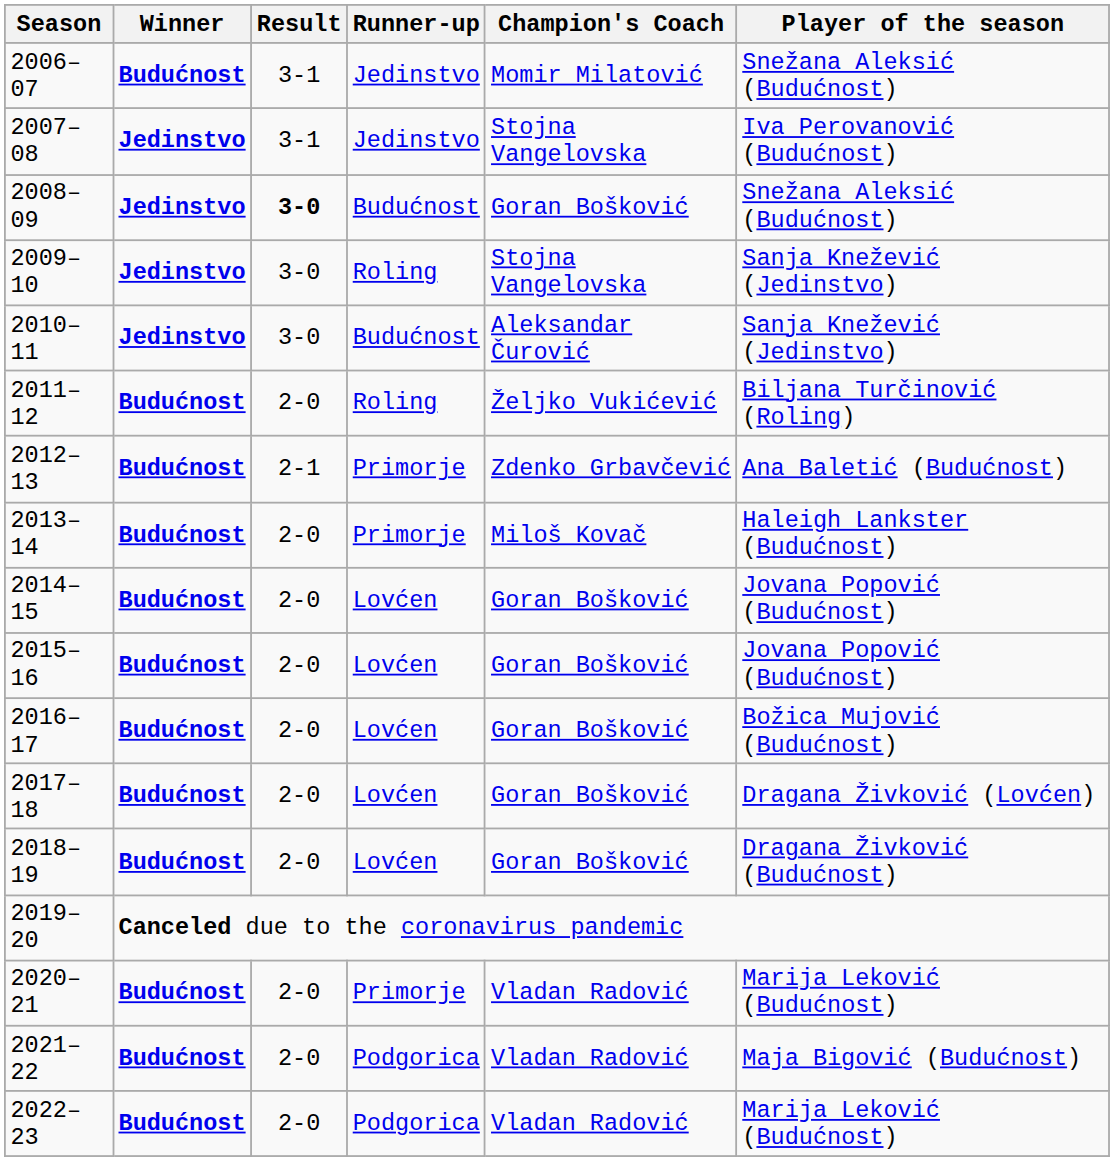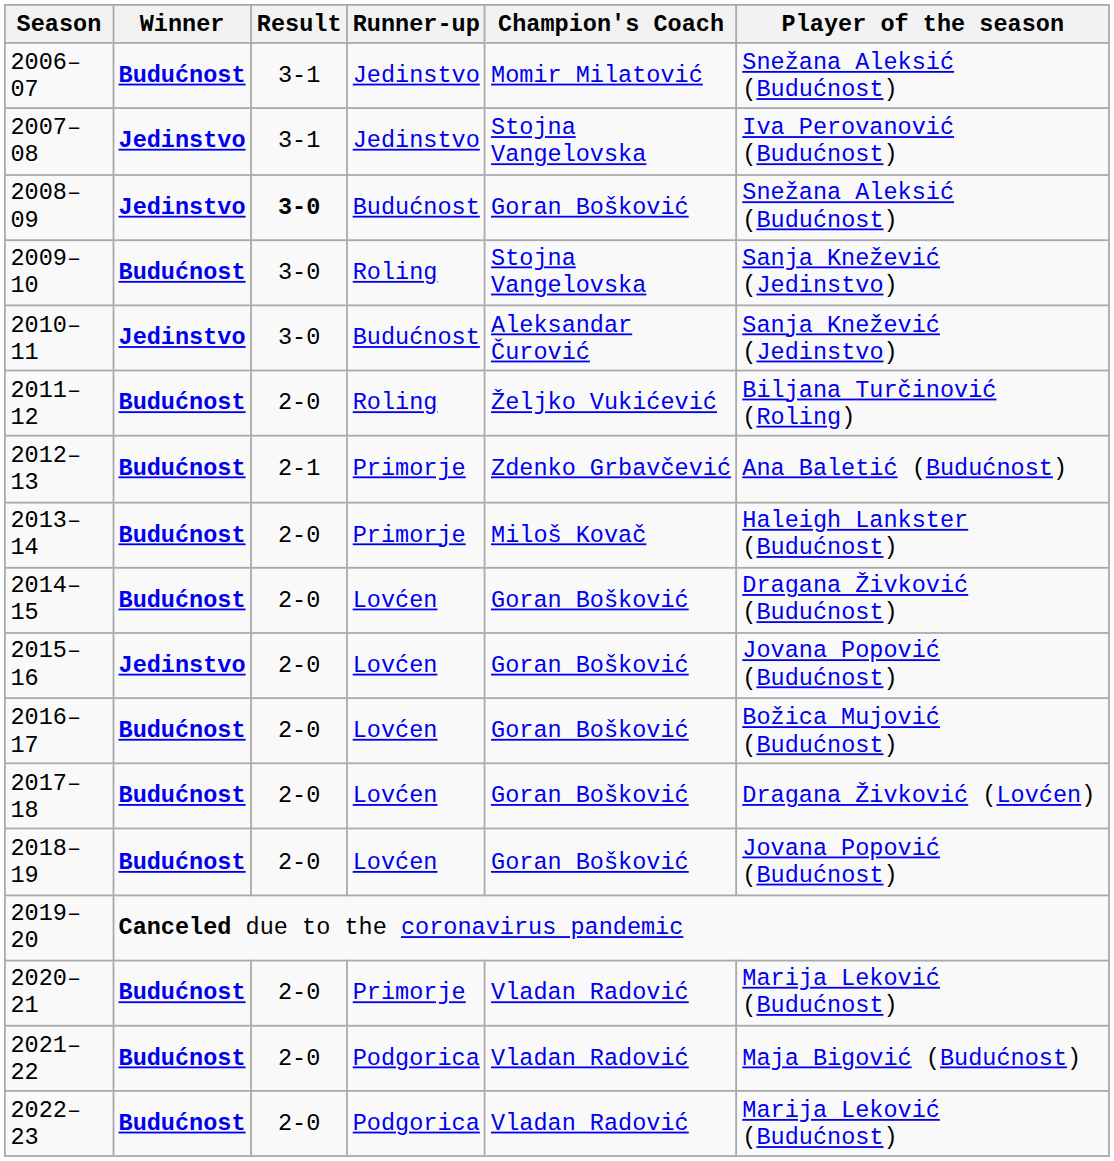 <table class="wikitable">
 <tr>
 <th>Season</th>
 <th>Winner</th>
 <th>Result</th>
 <th>Runner-up</th>
 <th>Champion's Coach</th>
 <th>Player of the season</th>
 </tr>
 <tr>
 <td>2006–07</td>
 <td><strong><a href='#'>Budućnost</a></strong></td>
 <td align="center">3-1</td>
 <td><a href='#'>Jedinstvo</a></td>
 <td> <a href='#'>Momir Milatović</a></td>
 <td> <a href='#'>Snežana Aleksić</a> (<a href='#'>Budućnost</a>)</td>
 </tr>
 <tr>
 <td>2007–08</td>
 <td><strong><a href='#'>Jedinstvo</a></strong></td>
 <td align="center">3-1</td>
 <td><a href='#'>Jedinstvo</a></td>
 <td> <a href='#'>Stojna Vangelovska</a></td>
 <td> <a href='#'>Iva Perovanović</a> (<a href='#'>Budućnost</a>)</td>
 </tr>
 <tr>
 <td>2008–09</td>
 <td><strong><a href='#'>Jedinstvo</a></strong></td>
 <td align="center"><strong>3-0</strong></td>
 <td><a href='#'>Budućnost</a></td>
 <td> <a href='#'>Goran Bošković</a></td>
 <td> <a href='#'>Snežana Aleksić</a> (<a href='#'>Budućnost</a>)</td>
 </tr>
 <tr>
 <td>2009–10</td>
-<td><strong><a href='#'>Jedinstvo</a></strong></td>
+<td><strong><a href='#'>Budućnost</a></strong></td>
 <td align="center">3-0</td>
 <td><a href='#'>Roling</a></td>
 <td> <a href='#'>Stojna Vangelovska</a></td>
 <td> <a href='#'>Sanja Knežević</a> (<a href='#'>Jedinstvo</a>)</td>
 </tr>
 <tr>
 <td>2010–11</td>
 <td><strong><a href='#'>Jedinstvo</a></strong></td>
 <td align="center">3-0</td>
 <td><a href='#'>Budućnost</a></td>
 <td> <a href='#'>Aleksandar Čurović</a></td>
 <td> <a href='#'>Sanja Knežević</a> (<a href='#'>Jedinstvo</a>)</td>
 </tr>
 <tr>
 <td>2011–12</td>
 <td><strong><a href='#'>Budućnost</a></strong></td>
 <td align="center">2-0</td>
 <td><a href='#'>Roling</a></td>
 <td> <a href='#'>Željko Vukićević</a></td>
 <td> <a href='#'>Biljana Turčinović</a> (<a href='#'>Roling</a>)</td>
 </tr>
 <tr>
 <td>2012–13</td>
 <td><strong><a href='#'>Budućnost</a></strong></td>
 <td align="center">2-1</td>
 <td><a href='#'>Primorje</a></td>
 <td> <a href='#'>Zdenko Grbavčević</a></td>
 <td> <a href='#'>Ana Baletić</a> (<a href='#'>Budućnost</a>)</td>
 </tr>
 <tr>
 <td>2013–14</td>
 <td><strong><a href='#'>Budućnost</a></strong></td>
 <td align="center">2-0</td>
 <td><a href='#'>Primorje</a></td>
 <td> <a href='#'>Miloš Kovač</a></td>
 <td> <a href='#'>Haleigh Lankster</a> (<a href='#'>Budućnost</a>)</td>
 </tr>
 <tr>
 <td>2014–15</td>
 <td><strong><a href='#'>Budućnost</a></strong></td>
 <td align="center">2-0</td>
 <td><a href='#'>Lovćen</a></td>
 <td> <a href='#'>Goran Bošković</a></td>
-<td> <a href='#'>Jovana Popović</a> (<a href='#'>Budućnost</a>)</td>
+<td> <a href='#'>Dragana Živković</a> (<a href='#'>Budućnost</a>)</td>
 </tr>
 <tr>
 <td>2015–16</td>
-<td><strong><a href='#'>Budućnost</a></strong></td>
+<td><strong><a href='#'>Jedinstvo</a></strong></td>
 <td align="center">2-0</td>
 <td><a href='#'>Lovćen</a></td>
 <td> <a href='#'>Goran Bošković</a></td>
 <td> <a href='#'>Jovana Popović</a> (<a href='#'>Budućnost</a>)</td>
 </tr>
 <tr>
 <td>2016–17</td>
 <td><strong><a href='#'>Budućnost</a></strong></td>
 <td align="center">2-0</td>
 <td><a href='#'>Lovćen</a></td>
 <td> <a href='#'>Goran Bošković</a></td>
 <td> <a href='#'>Božica Mujović</a> (<a href='#'>Budućnost</a>)</td>
 </tr>
 <tr>
 <td>2017–18</td>
 <td><strong><a href='#'>Budućnost</a></strong></td>
 <td align="center">2-0</td>
 <td><a href='#'>Lovćen</a></td>
 <td> <a href='#'>Goran Bošković</a></td>
 <td> <a href='#'>Dragana Živković</a> (<a href='#'>Lovćen</a>)</td>
 </tr>
 <tr>
 <td>2018–19</td>
 <td><strong><a href='#'>Budućnost</a></strong></td>
 <td align="center">2-0</td>
 <td><a href='#'>Lovćen</a></td>
 <td> <a href='#'>Goran Bošković</a></td>
-<td> <a href='#'>Dragana Živković</a> (<a href='#'>Budućnost</a>)</td>
+<td> <a href='#'>Jovana Popović</a> (<a href='#'>Budućnost</a>)</td>
 </tr>
 <tr>
 <td>2019–20</td>
 <td colspan=5><strong>Canceled</strong> due to the <a href='#'>coronavirus pandemic</a></td>
 </tr>
 <tr>
 <td>2020–21</td>
 <td><strong><a href='#'>Budućnost</a></strong></td>
 <td align="center">2-0</td>
 <td><a href='#'>Primorje</a></td>
 <td> <a href='#'>Vladan Radović</a></td>
 <td> <a href='#'>Marija Leković</a> (<a href='#'>Budućnost</a>)</td>
 </tr>
 <tr>
 <td>2021–22</td>
 <td><strong><a href='#'>Budućnost</a></strong></td>
 <td align="center">2-0</td>
 <td><a href='#'>Podgorica</a></td>
 <td> <a href='#'>Vladan Radović</a></td>
 <td> <a href='#'>Maja Bigović</a> (<a href='#'>Budućnost</a>)</td>
 </tr>
 <tr>
 <td>2022–23</td>
 <td><strong><a href='#'>Budućnost</a></strong></td>
 <td align="center">2-0</td>
 <td><a href='#'>Podgorica</a></td>
 <td> <a href='#'>Vladan Radović</a></td>
 <td> <a href='#'>Marija Leković</a> (<a href='#'>Budućnost</a>)</td>
 </tr>
 </table>
